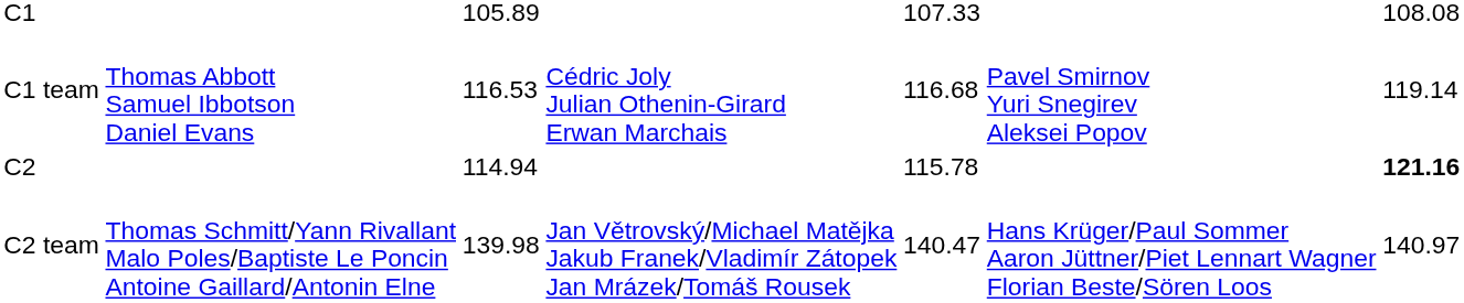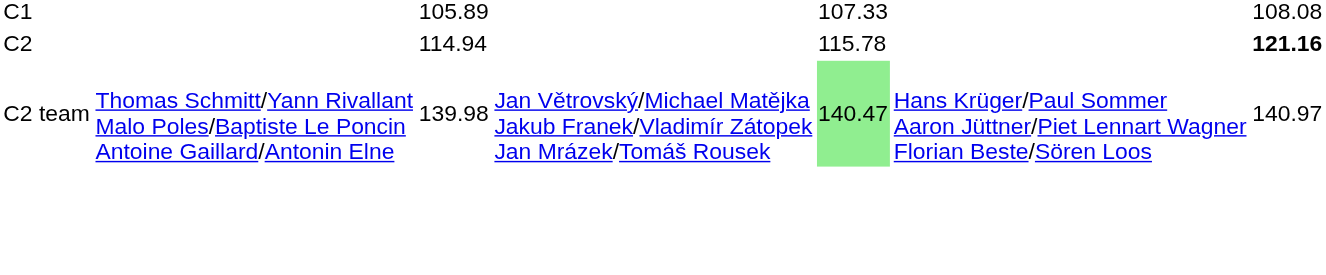 <table>
 <tr>
 <td>C1</td>
 <td></td>
 <td>105.89</td>
 <td></td>
 <td>107.33</td>
 <td></td>
 <td>108.08</td>
-</tr>
-<tr>
-<td>C1 team</td>
-<td><br><a href='#'>Thomas Abbott</a><br><a href='#'>Samuel Ibbotson</a><br><a href='#'>Daniel Evans</a></td>
-<td>116.53</td>
-<td><br><a href='#'>Cédric Joly</a><br><a href='#'>Julian Othenin-Girard</a><br><a href='#'>Erwan Marchais</a></td>
-<td>116.68</td>
-<td><br><a href='#'>Pavel Smirnov</a><br><a href='#'>Yuri Snegirev</a><br><a href='#'>Aleksei Popov</a></td>
-<td>119.14</td>
 </tr>
 <tr>
 <td>C2</td>
 <td></td>
 <td>114.94</td>
 <td></td>
 <td>115.78</td>
 <td></td>
 <td><strong>121.16</strong></td>
 </tr>
 <tr>
 <td>C2 team</td>
 <td><br><a href='#'>Thomas Schmitt</a>/<a href='#'>Yann Rivallant</a><br><a href='#'>Malo Poles</a>/<a href='#'>Baptiste Le Poncin</a><br><a href='#'>Antoine Gaillard</a>/<a href='#'>Antonin Elne</a></td>
 <td>139.98</td>
 <td><br><a href='#'>Jan Větrovský</a>/<a href='#'>Michael Matějka</a><br><a href='#'>Jakub Franek</a>/<a href='#'>Vladimír Zátopek</a><br><a href='#'>Jan Mrázek</a>/<a href='#'>Tomáš Rousek</a></td>
-<td>140.47</td>
+<td style="background: lightgreen;">140.47</td>
 <td><br><a href='#'>Hans Krüger</a>/<a href='#'>Paul Sommer</a><br><a href='#'>Aaron Jüttner</a>/<a href='#'>Piet Lennart Wagner</a><br><a href='#'>Florian Beste</a>/<a href='#'>Sören Loos</a></td>
 <td>140.97</td>
 </tr>
 </table>
